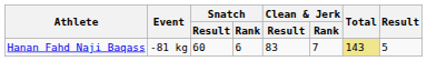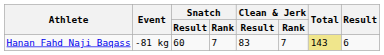 <table class="wikitable">
 <tr>
 <th rowspan="2">Athlete</th>
 <th rowspan="2">Event</th>
 <th colspan="2">Snatch</th>
 <th colspan="2">Clean & Jerk</th>
 <th rowspan="2">Total</th>
 <th rowspan="2">Result</th>
 </tr>
 <tr>
 <th>Result</th>
 <th>Rank</th>
 <th>Result</th>
 <th>Rank</th>
 </tr>
 <tr>
 <td><a href='#'>Hanan Fahd Naji Baqass</a></td>
 <td>-81 kg</td>
 <td>60</td>
-<td>6</td>
+<td>7</td>
 <td>83</td>
 <td>7</td>
 <td style="background: khaki;">143</td>
-<td>5</td>
+<td>6</td>
 </tr>
 </table>
